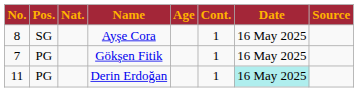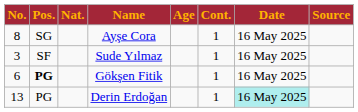 <table class="wikitable sortable" style="text-align:center;">
 <tr>
 <th style="color:#FFB300; background:#A32638;">No.</th>
 <th style="color:#FFB300; background:#A32638;">Pos.</th>
 <th style="color:#FFB300; background:#A32638;">Nat.</th>
 <th style="color:#FFB300; background:#A32638;">Name</th>
 <th style="color:#FFB300; background:#A32638;">Age</th>
 <th style="color:#FFB300; background:#A32638;">Cont.</th>
 <th style="color:#FFB300; background:#A32638;">Date</th>
 <th style="color:#FFB300; background:#A32638;">Source</th>
 </tr>
 <tr>
 <td>8</td>
 <td>SG</td>
 <td></td>
 <td><a href='#'>Ayşe Cora</a></td>
 <td></td>
 <td>1</td>
 <td>16 May 2025</td>
 <td></td>
 </tr>
 <tr>
-<td>7</td>
-<td>PG</td>
+<td>3</td>
+<td>SF</td>
+<td></td>
+<td><a href='#'>Sude Yılmaz</a></td>
+<td></td>
+<td>1</td>
+<td>16 May 2025</td>
+<td></td>
+</tr>
+<tr>
+<td>6</td>
+<td><strong>PG</strong></td>
 <td></td>
 <td><a href='#'>Gökşen Fitik</a></td>
 <td></td>
 <td>1</td>
 <td>16 May 2025</td>
 <td></td>
 </tr>
 <tr>
-<td>11</td>
+<td>13</td>
 <td>PG</td>
 <td></td>
 <td><a href='#'>Derin Erdoğan</a></td>
 <td></td>
 <td>1</td>
 <td style="background: paleturquoise;">16 May 2025</td>
 <td></td>
 </tr>
 </table>
